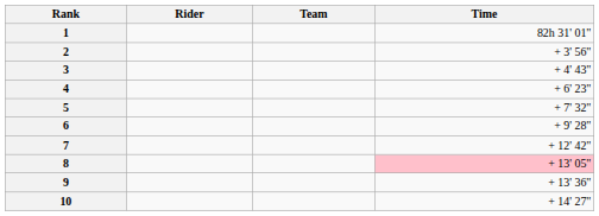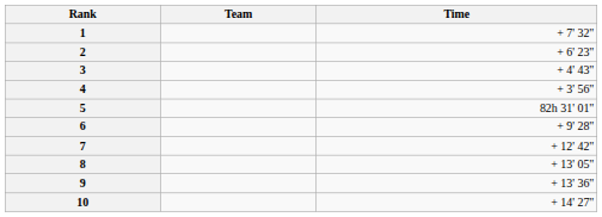 <table class="wikitable" style="width:50em;margin-bottom:0;">
 <tr>
 <th scope="col">Rank</th>
-<th scope="col">Rider</th>
 <th scope="col">Team</th>
 <th scope="col">Time</th>
 </tr>
 <tr>
 <th scope="row">1</th>
-<td> </td>
 <td></td>
-<td style="text-align:right;">82h 31' 01"</td>
+<td style="text-align:right;">+ 7' 32"</td>
 </tr>
 <tr>
 <th scope="row">2</th>
-<td> </td>
 <td></td>
-<td style="text-align:right;">+ 3' 56"</td>
+<td style="text-align:right;">+ 6' 23"</td>
 </tr>
 <tr>
 <th scope="row">3</th>
-<td></td>
 <td></td>
 <td style="text-align:right;">+ 4' 43"</td>
 </tr>
 <tr>
 <th scope="row">4</th>
 <td></td>
-<td></td>
-<td style="text-align:right;">+ 6' 23"</td>
+<td style="text-align:right;">+ 3' 56"</td>
 </tr>
 <tr>
 <th scope="row">5</th>
 <td></td>
-<td></td>
-<td style="text-align:right;">+ 7' 32"</td>
+<td style="text-align:right;">82h 31' 01"</td>
 </tr>
 <tr>
 <th scope="row">6</th>
-<td></td>
 <td></td>
 <td style="text-align:right;">+ 9' 28"</td>
 </tr>
 <tr>
 <th scope="row">7</th>
 <td></td>
-<td></td>
 <td style="text-align:right;">+ 12' 42"</td>
 </tr>
 <tr>
 <th scope="row">8</th>
 <td></td>
-<td></td>
-<td style="background: pink; text-align:right;">+ 13' 05"</td>
+<td style="text-align:right;">+ 13' 05"</td>
 </tr>
 <tr>
 <th scope="row">9</th>
-<td></td>
 <td></td>
 <td style="text-align:right;">+ 13' 36"</td>
 </tr>
 <tr>
 <th scope="row">10</th>
 <td></td>
-<td></td>
 <td style="text-align:right;">+ 14' 27"</td>
 </tr>
 </table>
